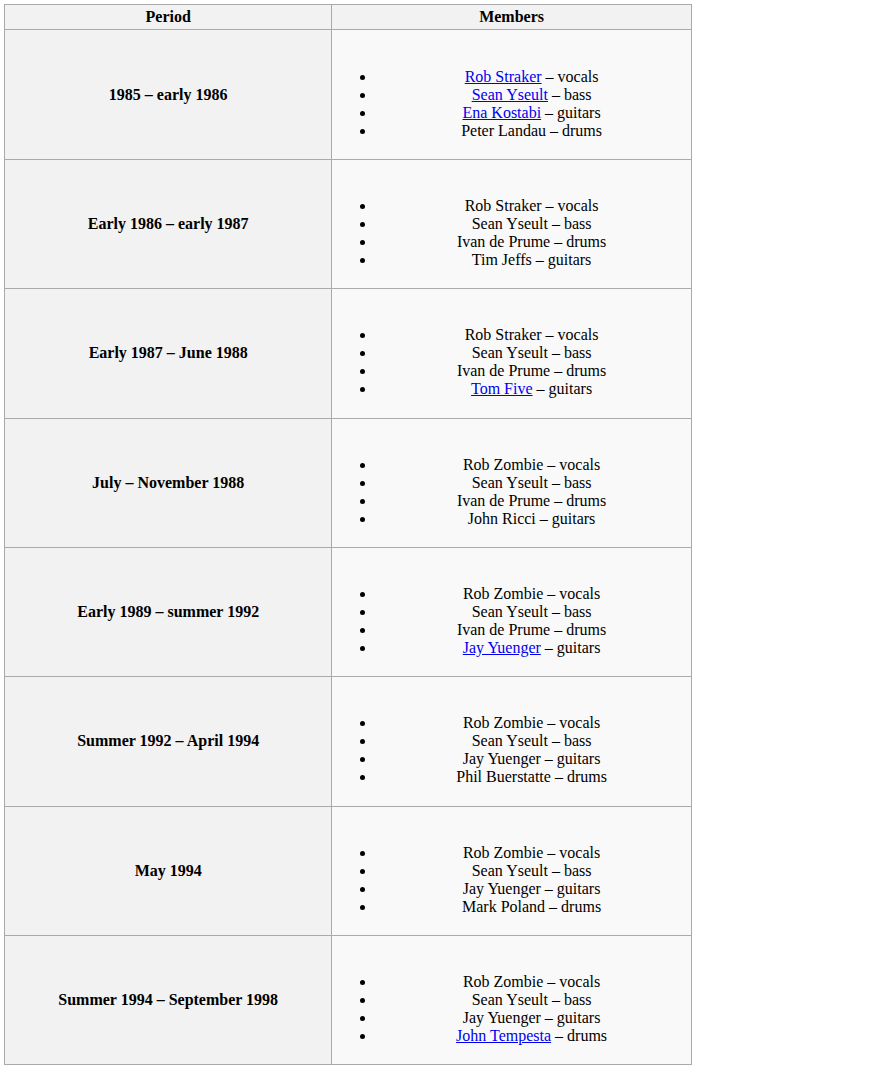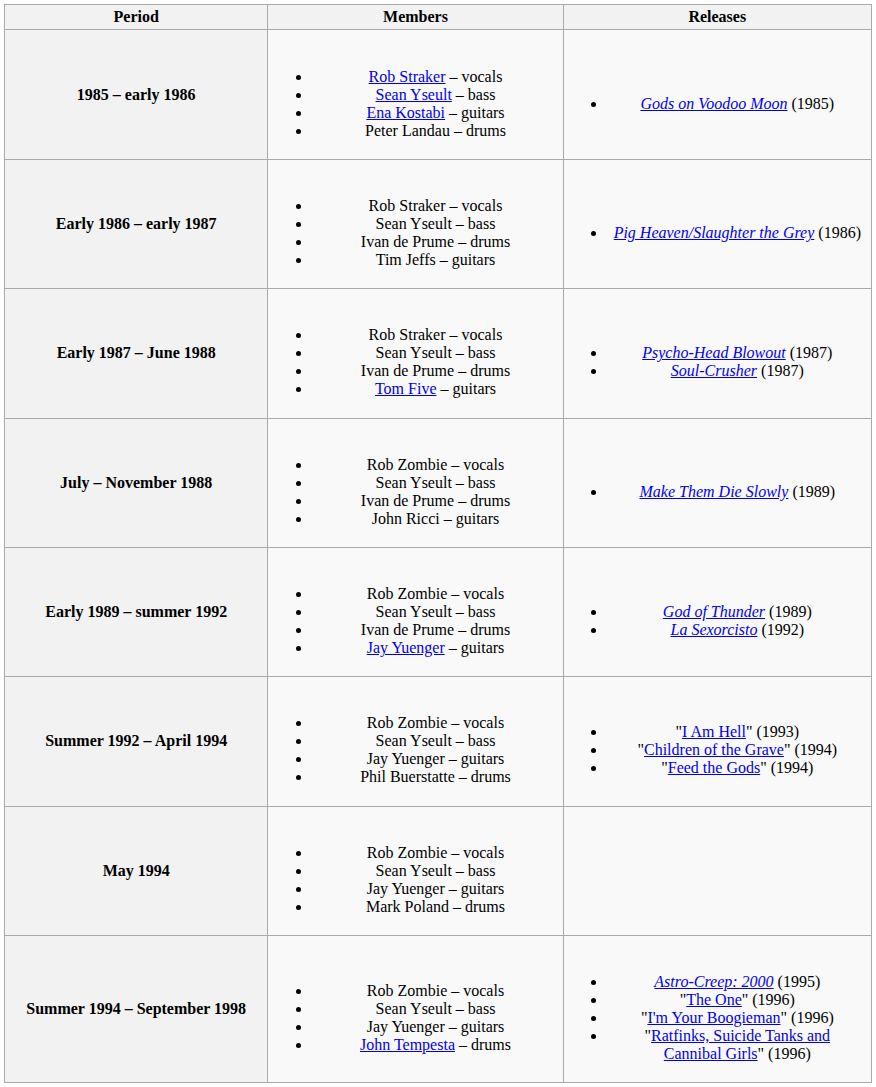 <table class="wikitable plainrowheaders" style="text-align:center;">
 <tr>
 <th scope="col" style="width:20em;">Period</th>
 <th scope="col" style="width:22em;">Members</th>
+<th scope="col" style="width:22em;">Releases</th>
 </tr>
 <tr>
 <th scope="col">1985 – early 1986</th>
 <td><br><ul><li><a href='#'>Rob Straker</a> – vocals</li><li><a href='#'>Sean Yseult</a> – bass</li><li><a href='#'>Ena Kostabi</a> – guitars</li><li>Peter Landau – drums</li></ul></td>
+<td><br><ul><li><em><a href='#'>Gods on Voodoo Moon</a></em> (1985)</li></ul></td>
 </tr>
 <tr>
 <th scope="col">Early 1986 – early 1987</th>
 <td><br><ul><li>Rob Straker – vocals</li><li>Sean Yseult – bass</li><li>Ivan de Prume – drums</li><li>Tim Jeffs – guitars</li></ul></td>
+<td><br><ul><li><em><a href='#'>Pig Heaven/Slaughter the Grey</a></em> (1986)</li></ul></td>
 </tr>
 <tr>
 <th scope="col">Early 1987 – June 1988</th>
 <td><br><ul><li>Rob Straker – vocals</li><li>Sean Yseult – bass</li><li>Ivan de Prume – drums</li><li><a href='#'>Tom Five</a> – guitars</li></ul></td>
+<td><br><ul><li><em><a href='#'>Psycho-Head Blowout</a></em> (1987)</li><li><em><a href='#'>Soul-Crusher</a></em> (1987)</li></ul></td>
 </tr>
 <tr>
 <th scope="col">July – November 1988</th>
 <td><br><ul><li>Rob Zombie – vocals</li><li>Sean Yseult – bass</li><li>Ivan de Prume – drums</li><li>John Ricci – guitars</li></ul></td>
+<td><br><ul><li><em><a href='#'>Make Them Die Slowly</a></em> (1989)</li></ul></td>
 </tr>
 <tr>
 <th scope="col">Early 1989 – summer 1992</th>
 <td><br><ul><li>Rob Zombie – vocals</li><li>Sean Yseult – bass</li><li>Ivan de Prume – drums</li><li><a href='#'>Jay Yuenger</a> – guitars</li></ul></td>
+<td><br><ul><li><em><a href='#'>God of Thunder</a></em> (1989)</li><li><em><a href='#'>La Sexorcisto</a></em> (1992)</li></ul></td>
 </tr>
 <tr>
 <th scope="col">Summer 1992 – April 1994</th>
 <td><br><ul><li>Rob Zombie – vocals</li><li>Sean Yseult – bass</li><li>Jay Yuenger – guitars</li><li>Phil Buerstatte – drums</li></ul></td>
+<td><br><ul><li>"<a href='#'>I Am Hell</a>" (1993)</li><li>"<a href='#'>Children of the Grave</a>" (1994)</li><li>"<a href='#'>Feed the Gods</a>" (1994)</li></ul></td>
 </tr>
 <tr>
 <th scope="col">May 1994</th>
 <td><br><ul><li>Rob Zombie – vocals</li><li>Sean Yseult – bass</li><li>Jay Yuenger – guitars</li><li>Mark Poland – drums </li></ul></td>
+<td></td>
 </tr>
 <tr>
 <th scope="col">Summer 1994 – September 1998</th>
 <td><br><ul><li>Rob Zombie – vocals</li><li>Sean Yseult – bass</li><li>Jay Yuenger – guitars</li><li><a href='#'>John Tempesta</a> – drums</li></ul></td>
+<td><br><ul><li><em><a href='#'>Astro-Creep: 2000</a></em> (1995)</li><li>"<a href='#'>The One</a>" (1996)</li><li>"<a href='#'>I'm Your Boogieman</a>" (1996)</li><li>"<a href='#'>Ratfinks, Suicide Tanks and<br>Cannibal Girls</a>" (1996)</li></ul></td>
 </tr>
 </table>
